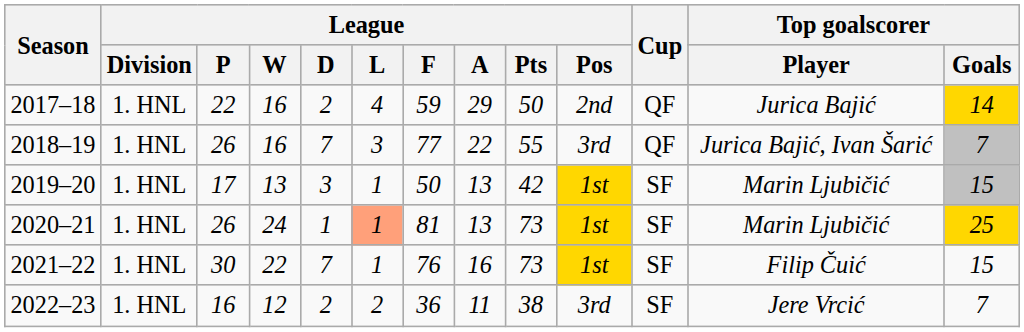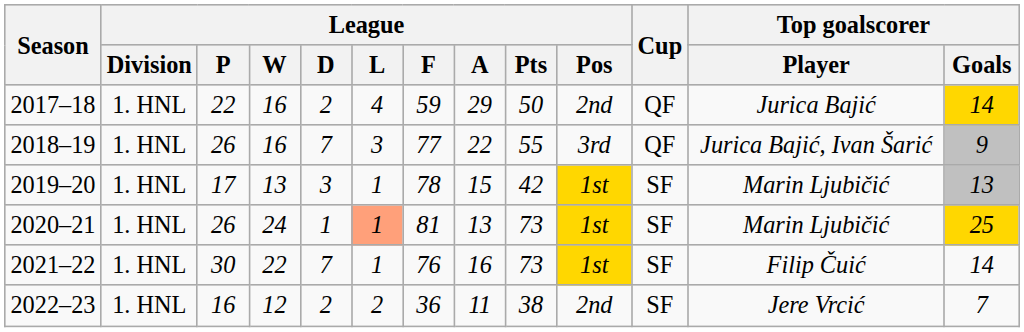 <table class="wikitable sortable" style="font-size:95%; text-align: center;">
 <tr>
 <th rowspan=2>Season</th>
 <th colspan=9>League</th>
 <th rowspan=2>Cup</th>
 <th colspan=2 width="200">Top goalscorer</th>
 </tr>
 <tr>
 <th>Division</th>
 <th width="25">P</th>
 <th width="25">W</th>
 <th width="25">D</th>
 <th width="25">L</th>
 <th width="25">F</th>
 <th width="25">A</th>
 <th width="25">Pts</th>
 <th width="40">Pos</th>
 <th>Player</th>
 <th>Goals</th>
 </tr>
 <tr>
 <td>2017–18</td>
 <td>1. HNL</td>
 <td><em>22</em></td>
 <td><em>16</em></td>
 <td><em>2</em></td>
 <td><em>4</em></td>
 <td><em>59</em></td>
 <td><em>29</em></td>
 <td><em>50</em></td>
 <td bgcolorsilver><em>2nd</em></td>
 <td>QF</td>
 <td><em>Jurica Bajić</em></td>
 <td bgcolor=gold><em>14</em></td>
 </tr>
 <tr>
 <td>2018–19</td>
 <td>1. HNL</td>
 <td><em>26</em></td>
 <td><em>16</em></td>
 <td><em>7</em></td>
 <td><em>3</em></td>
 <td><em>77</em></td>
 <td><em>22</em></td>
 <td><em>55</em></td>
 <td bgcolor=><em>3rd</em></td>
 <td>QF</td>
 <td><em>Jurica Bajić, Ivan Šarić</em></td>
-<td bgcolor=silver><em>7</em></td>
+<td bgcolor=silver><em>9</em></td>
 </tr>
 <tr>
 <td>2019–20</td>
 <td>1. HNL</td>
 <td><em>17</em></td>
 <td><em>13</em></td>
 <td><em>3</em></td>
 <td><em>1</em></td>
-<td><em>50</em></td>
-<td><em>13</em></td>
+<td><em>78</em></td>
+<td><em>15</em></td>
 <td><em>42</em></td>
 <td bgcolor=gold><em>1st</em></td>
 <td>SF</td>
 <td><em>Marin Ljubičić</em></td>
-<td bgcolor=silver><em>15</em></td>
+<td bgcolor=silver><em>13</em></td>
 </tr>
 <tr>
 <td>2020–21</td>
 <td>1. HNL</td>
 <td><em>26</em></td>
 <td><em>24</em></td>
 <td><em>1</em></td>
 <td style="background: lightsalmon;"><em>1</em></td>
 <td><em>81</em></td>
 <td><em>13</em></td>
 <td><em>73</em></td>
 <td bgcolor=gold><em>1st</em></td>
 <td>SF</td>
 <td><em>Marin Ljubičić</em></td>
 <td bgcolor=gold><em>25</em></td>
 </tr>
 <tr>
 <td>2021–22</td>
 <td>1. HNL</td>
 <td><em>30</em></td>
 <td><em>22</em></td>
 <td><em>7</em></td>
 <td><em>1</em></td>
 <td><em>76</em></td>
 <td><em>16</em></td>
 <td><em>73</em></td>
 <td bgcolor=gold><em>1st</em></td>
 <td>SF</td>
 <td><em>Filip Čuić</em></td>
-<td bgcolor=><em>15</em></td>
+<td bgcolor=><em>14</em></td>
 </tr>
 <tr>
 <td>2022–23</td>
 <td>1. HNL</td>
 <td><em>16</em></td>
 <td><em>12</em></td>
 <td><em>2</em></td>
 <td><em>2</em></td>
 <td><em>36</em></td>
 <td><em>11</em></td>
 <td><em>38</em></td>
-<td bgcolor=><em>3rd</em></td>
+<td bgcolor=><em>2nd</em></td>
 <td>SF</td>
 <td><em>Jere Vrcić</em></td>
 <td bgcolor=><em>7</em></td>
 </tr>
 </table>
